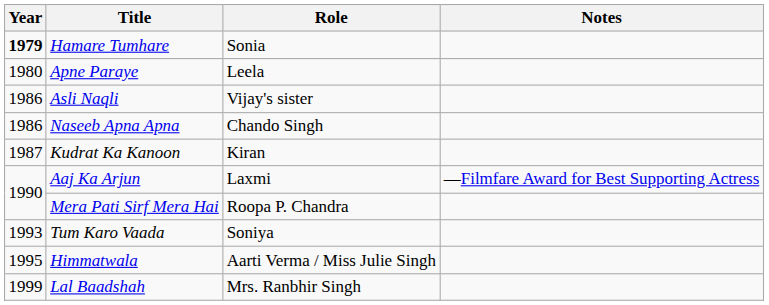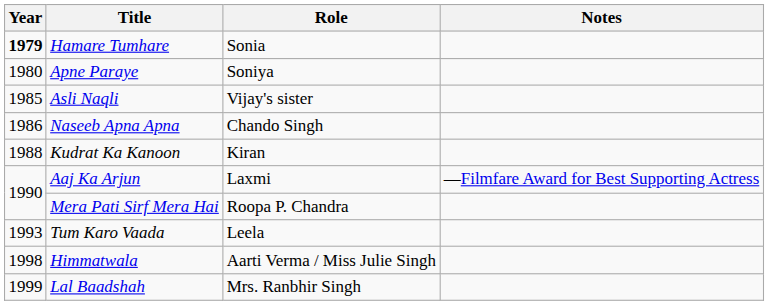 <table class="wikitable sortable">
 <tr>
 <th scope="col">Year</th>
 <th scope="col">Title</th>
 <th scope="col">Role</th>
 <th scope="col" class="unsortable">Notes</th>
 </tr>
 <tr>
 <td><strong>1979</strong></td>
 <td><em><a href='#'>Hamare Tumhare</a></em></td>
 <td>Sonia</td>
 <td></td>
 </tr>
 <tr>
 <td>1980</td>
 <td><em><a href='#'>Apne Paraye</a></em></td>
-<td>Leela</td>
+<td>Soniya</td>
 <td></td>
 </tr>
 <tr>
-<td>1986</td>
+<td>1985</td>
 <td><em><a href='#'>Asli Naqli</a></em></td>
 <td>Vijay's sister</td>
 <td></td>
 </tr>
 <tr>
 <td>1986</td>
 <td><em><a href='#'>Naseeb Apna Apna</a></em></td>
 <td>Chando Singh</td>
 <td></td>
 </tr>
 <tr>
-<td>1987</td>
+<td>1988</td>
 <td><em>Kudrat Ka Kanoon</em></td>
 <td>Kiran</td>
 <td></td>
 </tr>
 <tr>
 <td rowspan="2">1990</td>
 <td><em><a href='#'>Aaj Ka Arjun</a></em></td>
 <td>Laxmi</td>
 <td>—<a href='#'>Filmfare Award for Best Supporting Actress</a></td>
 </tr>
 <tr>
 <td><em><a href='#'>Mera Pati Sirf Mera Hai</a></em></td>
 <td>Roopa P. Chandra</td>
 <td></td>
 </tr>
 <tr>
 <td>1993</td>
 <td><em>Tum Karo Vaada</em></td>
-<td>Soniya</td>
+<td>Leela</td>
 <td></td>
 </tr>
 <tr>
-<td>1995</td>
+<td>1998</td>
 <td><em><a href='#'>Himmatwala</a></em></td>
 <td>Aarti Verma / Miss Julie Singh</td>
 <td></td>
 </tr>
 <tr>
 <td>1999</td>
 <td><em><a href='#'>Lal Baadshah</a></em></td>
 <td>Mrs. Ranbhir Singh</td>
 <td></td>
 </tr>
 </table>
